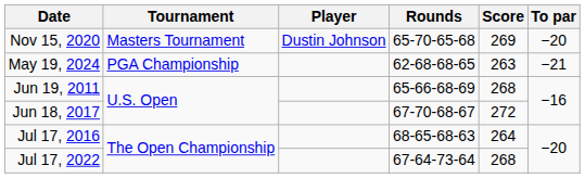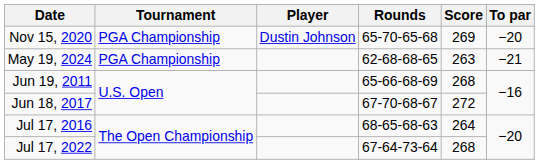 <table class="wikitable sortable" style="text-align:center">
 <tr>
 <th>Date</th>
 <th>Tournament</th>
 <th>Player</th>
 <th>Rounds</th>
 <th>Score</th>
 <th>To par</th>
 </tr>
 <tr>
 <td align=right>Nov 15, <a href='#'>2020</a></td>
-<td align="left"><a href='#'>Masters Tournament</a></td>
+<td align=left><a href='#'>PGA Championship</a></td>
 <td align=left> <a href='#'>Dustin Johnson</a></td>
 <td>65-70-65-68</td>
 <td>269</td>
 <td>−20</td>
 </tr>
 <tr>
 <td align=right>May 19, <a href='#'>2024</a></td>
 <td align=left><a href='#'>PGA Championship</a></td>
 <td align=left> </td>
 <td>62-68-68-65</td>
 <td>263</td>
 <td>−21</td>
 </tr>
 <tr>
 <td align=right>Jun 19, <a href='#'>2011</a></td>
 <td rowspan=2 align=left><a href='#'>U.S. Open</a></td>
 <td align=left> </td>
 <td>65-66-68-69</td>
 <td>268</td>
 <td rowspan=2>−16</td>
 </tr>
 <tr>
 <td align=right>Jun 18, <a href='#'>2017</a></td>
 <td align=left> </td>
 <td>67-70-68-67</td>
 <td>272</td>
 </tr>
 <tr>
 <td align=right>Jul 17, <a href='#'>2016</a></td>
 <td rowspan=2 align=left><a href='#'>The Open Championship</a></td>
 <td align=left> </td>
 <td>68-65-68-63</td>
 <td>264</td>
 <td rowspan=2>−20</td>
 </tr>
 <tr>
 <td align=right>Jul 17, <a href='#'>2022</a></td>
 <td align=left> </td>
 <td>67-64-73-64</td>
 <td>268</td>
 </tr>
 </table>
